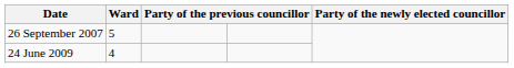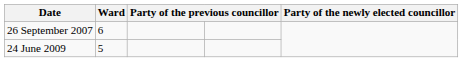 <table class="wikitable">
 <tr>
 <th>Date</th>
 <th>Ward</th>
 <th colspan=2>Party of the previous councillor</th>
 <th colspan=2>Party of the newly elected councillor</th>
 </tr>
 <tr>
 <td>26 September 2007</td>
-<td>5</td>
+<td>6</td>
 <td></td>
 <td></td>
 </tr>
 <tr>
 <td>24 June 2009</td>
-<td>4</td>
+<td>5</td>
 <td></td>
 <td></td>
 </tr>
 </table>
